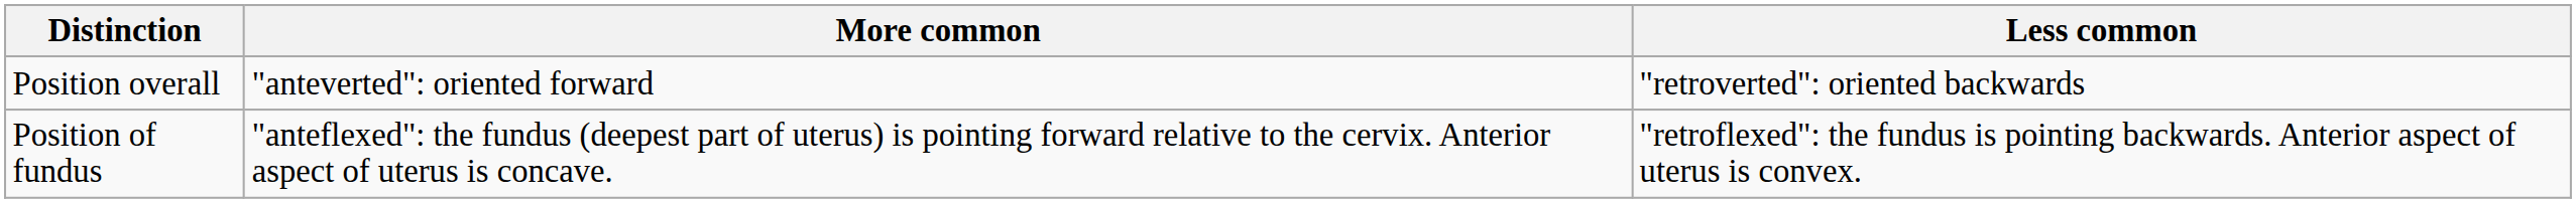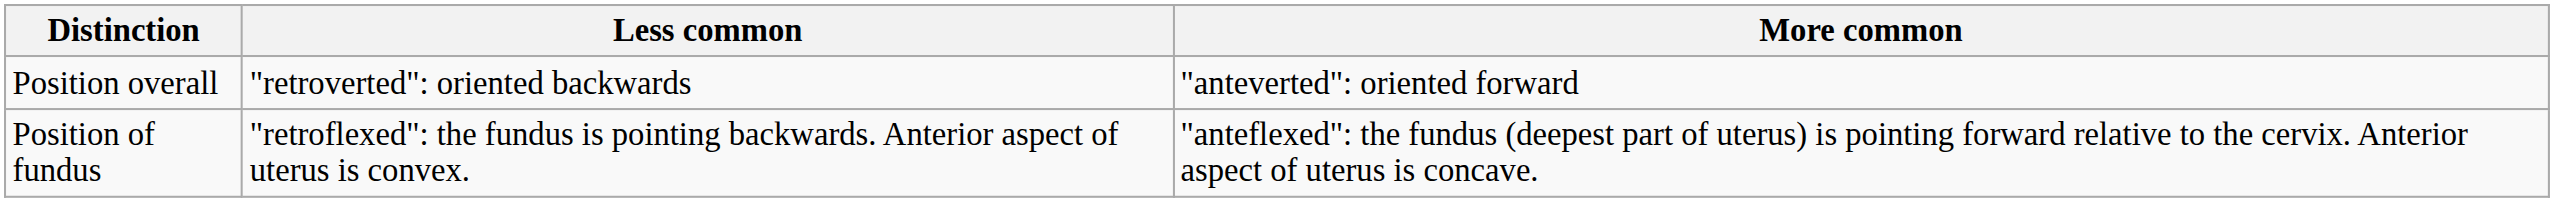 <table class="wikitable">
 <tr>
 <th>Distinction</th>
+<th>Less common</th>
 <th>More common</th>
-<th>Less common</th>
 </tr>
 <tr>
 <td>Position overall</td>
+<td>"retroverted": oriented backwards</td>
 <td>"anteverted": oriented forward</td>
-<td>"retroverted": oriented backwards</td>
 </tr>
 <tr>
 <td>Position of fundus</td>
+<td>"retroflexed": the fundus is pointing backwards. Anterior aspect of uterus is convex.</td>
 <td>"anteflexed": the fundus (deepest part of uterus)  is pointing forward relative to the cervix. Anterior aspect of uterus is concave.</td>
-<td>"retroflexed": the fundus is pointing backwards. Anterior aspect of uterus is convex.</td>
 </tr>
 </table>
